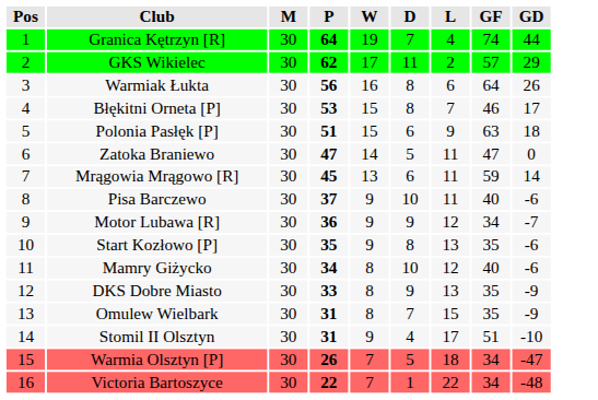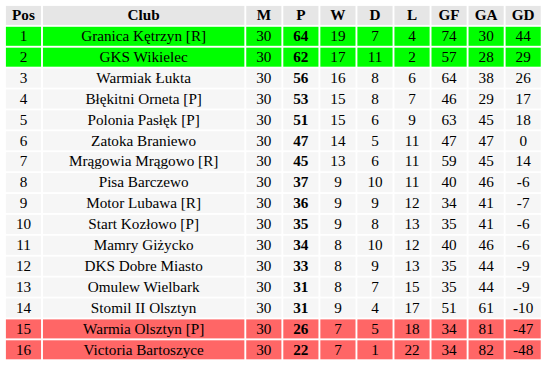 <table class="toccolours" style="margin: 0;background:#ffffff;">
 <tr bgcolor=#e6e6e6>
 <th width=35px>Pos</th>
 <th width=210px>Club</th>
 <th width=35px>M</th>
 <th width=35px>P</th>
 <th width=35px>W</th>
 <th width=35px>D</th>
 <th width=35px>L</th>
 <th width=35px>GF</th>
+<th width=35px>GA</th>
 <th width=35px>GD</th>
 </tr>
 <tr align=center bgcolor=#00FF00>
 <td>1</td>
 <td>Granica Kętrzyn [R]</td>
 <td>30</td>
 <td><strong>64</strong></td>
 <td>19</td>
 <td>7</td>
 <td>4</td>
 <td>74</td>
+<td>30</td>
 <td>44</td>
 </tr>
 <tr align=center bgcolor=#00FF00>
 <td>2</td>
 <td>GKS Wikielec</td>
 <td>30</td>
 <td><strong>62</strong></td>
 <td>17</td>
 <td>11</td>
 <td>2</td>
 <td>57</td>
+<td>28</td>
 <td>29</td>
 </tr>
 <tr align=center bgcolor=#f6f6f6>
 <td>3</td>
 <td>Warmiak Łukta</td>
 <td>30</td>
 <td><strong>56</strong></td>
 <td>16</td>
 <td>8</td>
 <td>6</td>
 <td>64</td>
+<td>38</td>
 <td>26</td>
 </tr>
 <tr align=center bgcolor=#f6f6f6>
 <td>4</td>
 <td>Błękitni Orneta [P]</td>
 <td>30</td>
 <td><strong>53</strong></td>
 <td>15</td>
 <td>8</td>
 <td>7</td>
 <td>46</td>
+<td>29</td>
 <td>17</td>
 </tr>
 <tr align=center bgcolor=#f6f6f6>
 <td>5</td>
 <td>Polonia Pasłęk [P]</td>
 <td>30</td>
 <td><strong>51</strong></td>
 <td>15</td>
 <td>6</td>
 <td>9</td>
 <td>63</td>
+<td>45</td>
 <td>18</td>
 </tr>
 <tr align=center bgcolor=#f6f6f6>
 <td>6</td>
 <td>Zatoka Braniewo</td>
 <td>30</td>
 <td><strong>47</strong></td>
 <td>14</td>
 <td>5</td>
 <td>11</td>
+<td>47</td>
 <td>47</td>
 <td>0</td>
 </tr>
 <tr align=center bgcolor=#f6f6f6>
 <td>7</td>
 <td>Mrągowia Mrągowo [R]</td>
 <td>30</td>
 <td><strong>45</strong></td>
 <td>13</td>
 <td>6</td>
 <td>11</td>
 <td>59</td>
+<td>45</td>
 <td>14</td>
 </tr>
 <tr align=center bgcolor=#f6f6f6>
 <td>8</td>
 <td>Pisa Barczewo</td>
 <td>30</td>
 <td><strong>37</strong></td>
 <td>9</td>
 <td>10</td>
 <td>11</td>
 <td>40</td>
+<td>46</td>
 <td>-6</td>
 </tr>
 <tr align=center bgcolor=#f6f6f6>
 <td>9</td>
 <td>Motor Lubawa [R]</td>
 <td>30</td>
 <td><strong>36</strong></td>
 <td>9</td>
 <td>9</td>
 <td>12</td>
 <td>34</td>
+<td>41</td>
 <td>-7</td>
 </tr>
 <tr align=center bgcolor=#f6f6f6>
 <td>10</td>
 <td>Start Kozłowo [P]</td>
 <td>30</td>
 <td><strong>35</strong></td>
 <td>9</td>
 <td>8</td>
 <td>13</td>
 <td>35</td>
+<td>41</td>
 <td>-6</td>
 </tr>
 <tr align=center bgcolor=#f6f6f6>
 <td>11</td>
 <td>Mamry Giżycko</td>
 <td>30</td>
 <td><strong>34</strong></td>
 <td>8</td>
 <td>10</td>
 <td>12</td>
 <td>40</td>
+<td>46</td>
 <td>-6</td>
 </tr>
 <tr align=center bgcolor=#f6f6f6>
 <td>12</td>
 <td>DKS Dobre Miasto</td>
 <td>30</td>
 <td><strong>33</strong></td>
 <td>8</td>
 <td>9</td>
 <td>13</td>
 <td>35</td>
+<td>44</td>
 <td>-9</td>
 </tr>
 <tr align=center bgcolor=#f6f6f6>
 <td>13</td>
 <td>Omulew Wielbark</td>
 <td>30</td>
 <td><strong>31</strong></td>
 <td>8</td>
 <td>7</td>
 <td>15</td>
 <td>35</td>
+<td>44</td>
 <td>-9</td>
 </tr>
 <tr align=center bgcolor=#f6f6f6>
 <td>14</td>
 <td>Stomil II Olsztyn</td>
 <td>30</td>
 <td><strong>31</strong></td>
 <td>9</td>
 <td>4</td>
 <td>17</td>
 <td>51</td>
+<td>61</td>
 <td>-10</td>
 </tr>
 <tr align=center bgcolor=#ff6666>
 <td>15</td>
 <td>Warmia Olsztyn [P]</td>
 <td>30</td>
 <td><strong>26</strong></td>
 <td>7</td>
 <td>5</td>
 <td>18</td>
 <td>34</td>
+<td>81</td>
 <td>-47</td>
 </tr>
 <tr align=center bgcolor=#ff6666>
 <td>16</td>
 <td>Victoria Bartoszyce</td>
 <td>30</td>
 <td><strong>22</strong></td>
 <td>7</td>
 <td>1</td>
 <td>22</td>
 <td>34</td>
+<td>82</td>
 <td>-48</td>
 </tr>
 </table>
